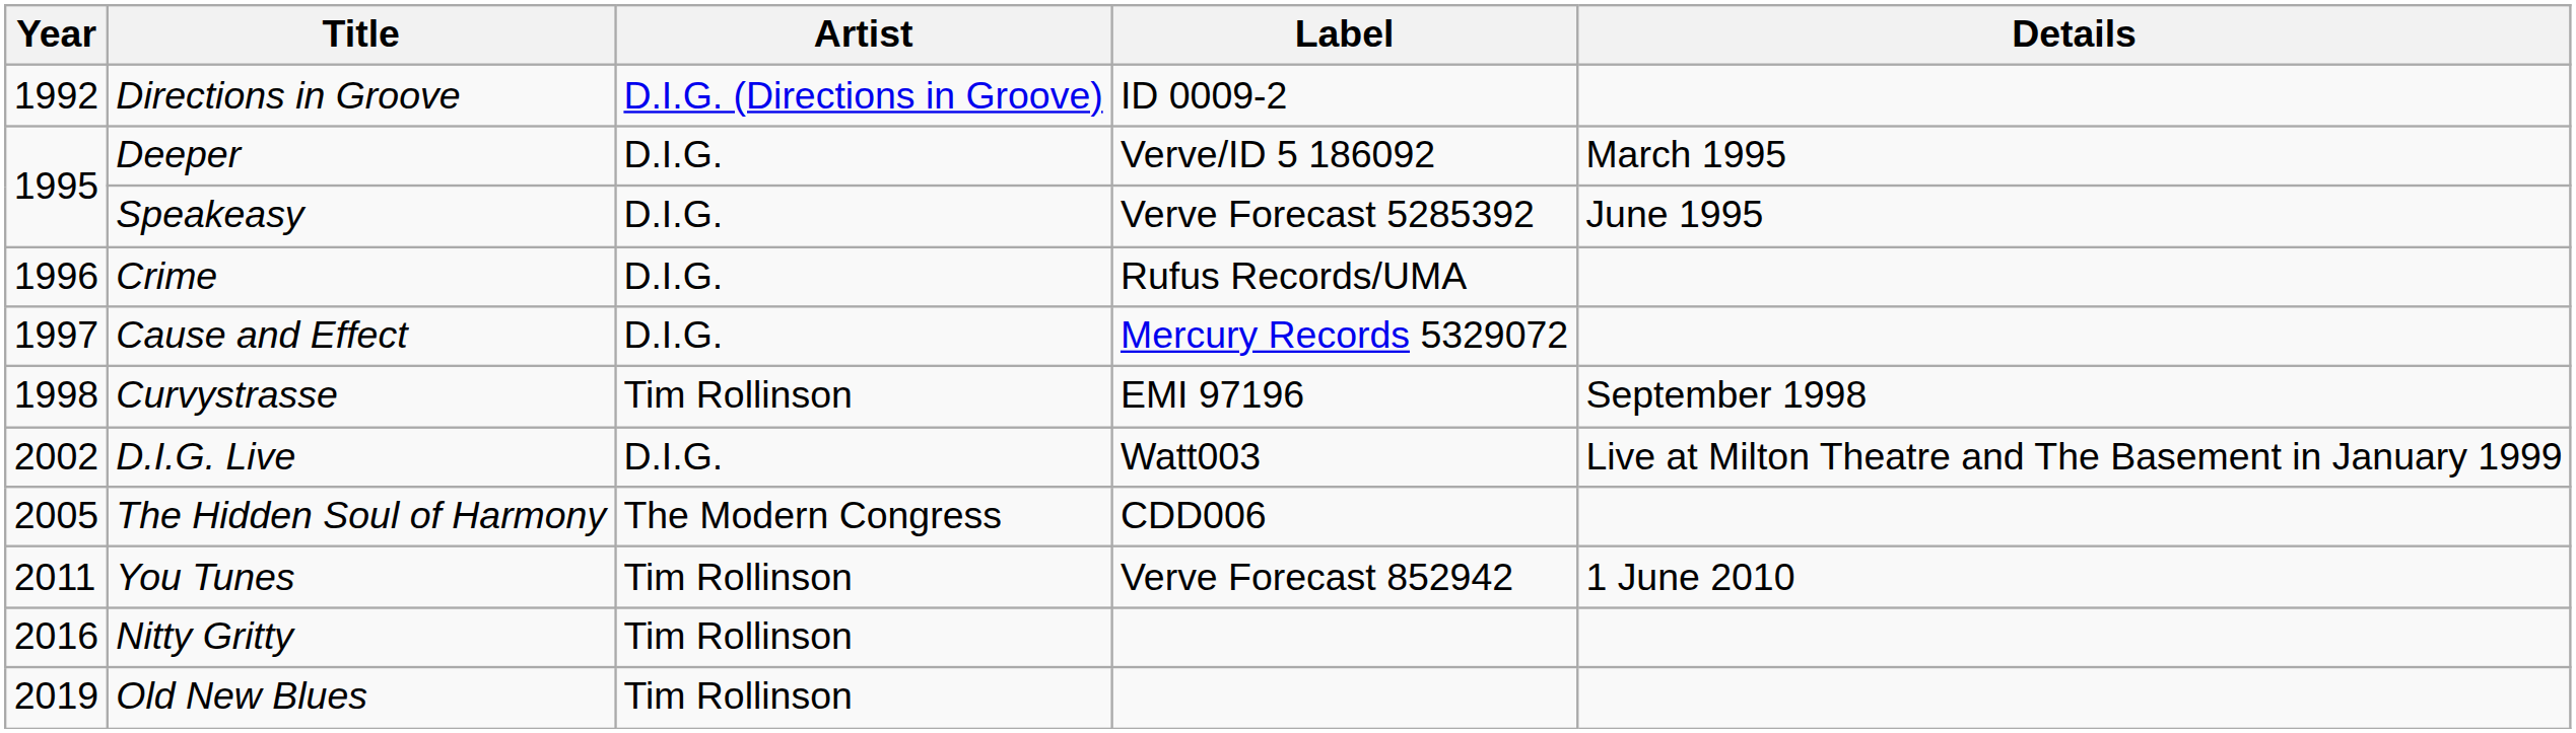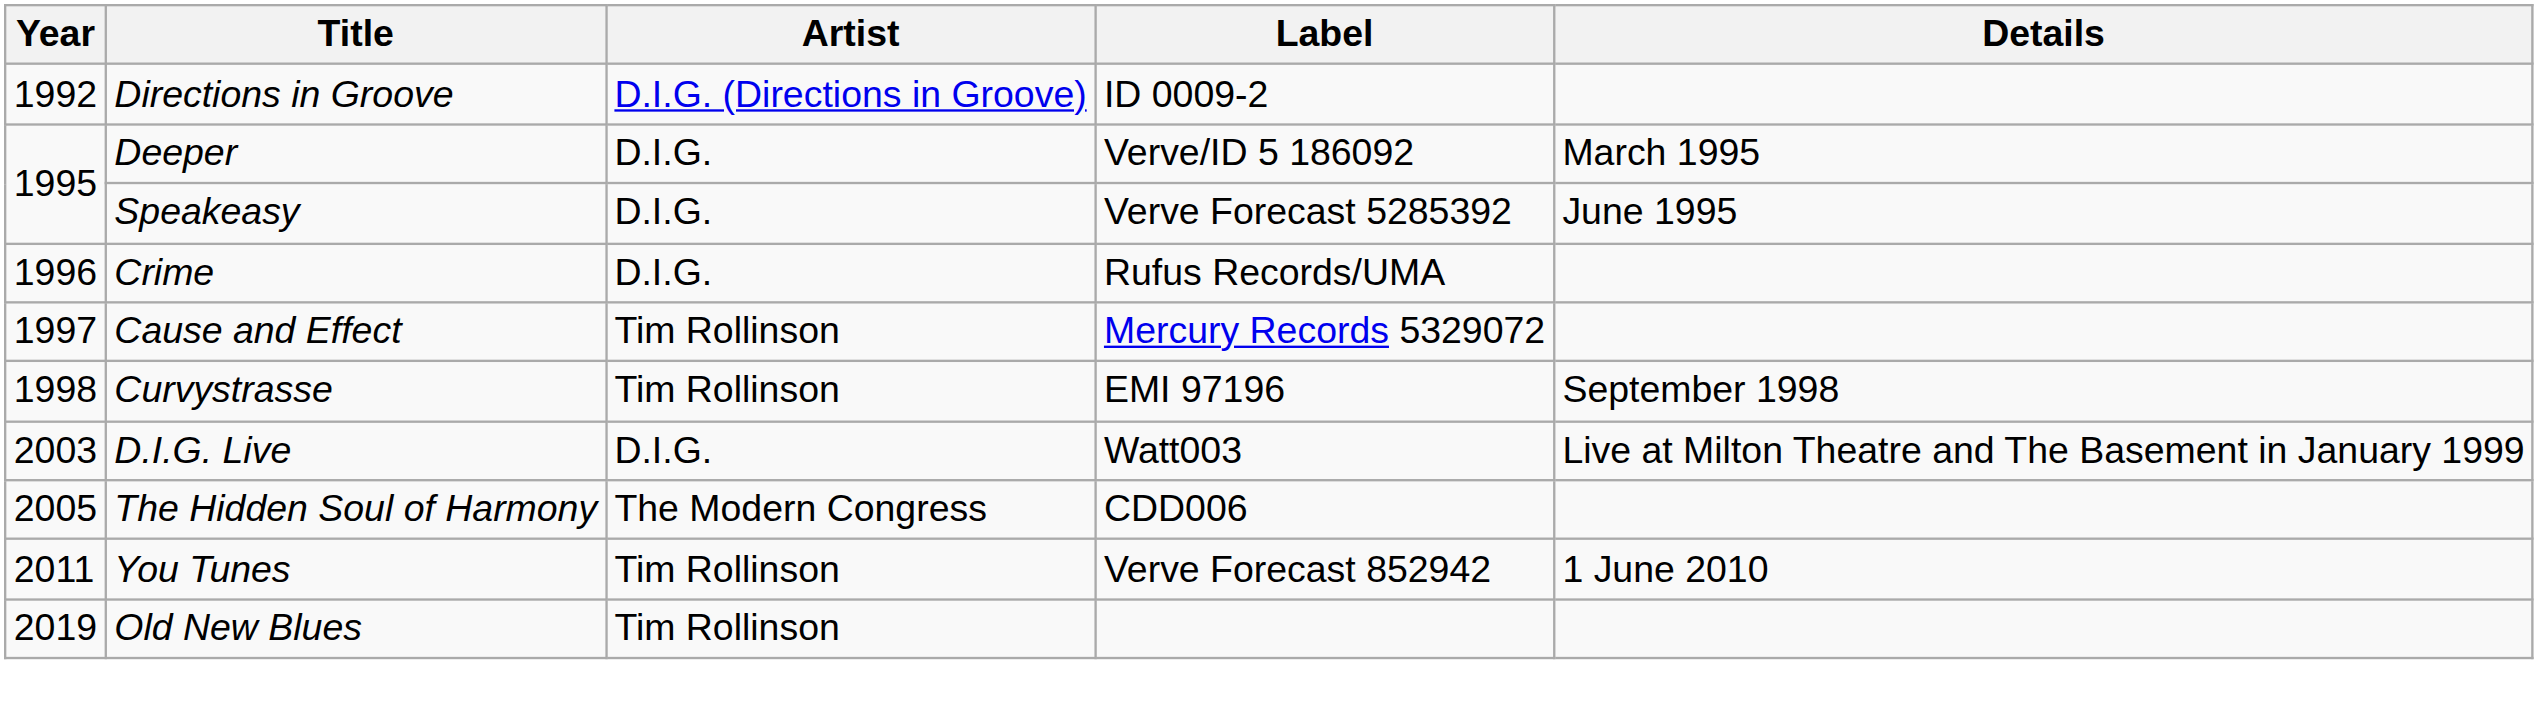 <table class="wikitable">
 <tr>
 <th>Year</th>
 <th>Title</th>
 <th>Artist</th>
 <th>Label</th>
 <th>Details</th>
 </tr>
 <tr>
 <td>1992</td>
 <td><em>Directions in Groove</em></td>
 <td><a href='#'>D.I.G. (Directions in Groove)</a></td>
 <td>ID 0009-2</td>
 <td></td>
 </tr>
 <tr>
 <td rowspan="2">1995</td>
 <td><em>Deeper</em></td>
 <td>D.I.G.</td>
 <td>Verve/ID 5 186092</td>
 <td>March 1995</td>
 </tr>
 <tr>
 <td><em>Speakeasy</em></td>
 <td>D.I.G.</td>
 <td>Verve Forecast 5285392</td>
 <td>June 1995</td>
 </tr>
 <tr>
 <td>1996</td>
 <td><em>Crime</em></td>
 <td>D.I.G.</td>
 <td>Rufus Records/UMA</td>
 <td></td>
 </tr>
 <tr>
 <td>1997</td>
 <td><em>Cause and Effect</em></td>
-<td>D.I.G.</td>
+<td>Tim Rollinson</td>
 <td><a href='#'>Mercury Records</a> 5329072</td>
 <td></td>
 </tr>
 <tr>
 <td>1998</td>
 <td><em>Curvystrasse</em></td>
 <td>Tim Rollinson</td>
 <td>EMI 97196</td>
 <td>September 1998</td>
 </tr>
 <tr>
-<td>2002</td>
+<td>2003</td>
 <td><em>D.I.G. Live</em></td>
 <td>D.I.G.</td>
 <td>Watt003</td>
 <td>Live at Milton Theatre and The Basement in January 1999</td>
 </tr>
 <tr>
 <td>2005</td>
 <td><em>The Hidden Soul of Harmony</em></td>
 <td>The Modern Congress</td>
 <td>CDD006</td>
 <td></td>
 </tr>
 <tr>
 <td>2011</td>
 <td><em>You Tunes</em></td>
 <td>Tim Rollinson</td>
 <td>Verve Forecast 852942</td>
 <td>1 June 2010</td>
 </tr>
 <tr>
-<td>2016</td>
-<td><em>Nitty Gritty</em></td>
-<td>Tim Rollinson</td>
-<td></td>
-<td></td>
-</tr>
-<tr>
 <td>2019</td>
 <td><em>Old New Blues</em></td>
 <td>Tim Rollinson</td>
 <td></td>
 <td></td>
 </tr>
 </table>
